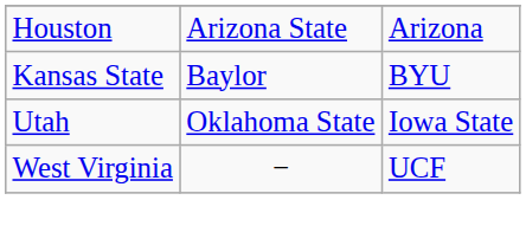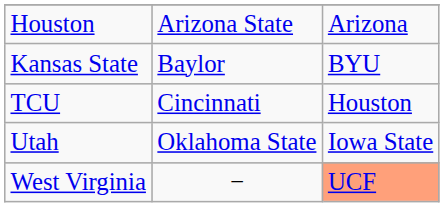 <table class="wikitable">
 <tr>
 </tr>
 <tr>
 <td><a href='#'>Houston</a></td>
 <td><a href='#'>Arizona State</a></td>
 <td><a href='#'>Arizona</a></td>
 </tr>
 <tr>
 <td><a href='#'>Kansas State</a></td>
 <td><a href='#'>Baylor</a></td>
 <td><a href='#'>BYU</a></td>
 </tr>
 <tr>
+<td><a href='#'>TCU</a></td>
+<td><a href='#'>Cincinnati</a></td>
+<td><a href='#'>Houston</a></td>
+</tr>
+<tr>
 <td><a href='#'>Utah</a></td>
 <td><a href='#'>Oklahoma State</a></td>
 <td><a href='#'>Iowa State</a></td>
 </tr>
 <tr>
 <td style="text-align: center;"><a href='#'>West Virginia</a></td>
 <td style="text-align: center;">−</td>
-<td><a href='#'>UCF</a></td>
+<td style="background: lightsalmon;"><a href='#'>UCF</a></td>
 </tr>
 </table>
